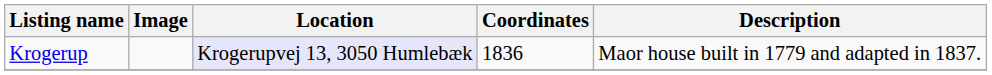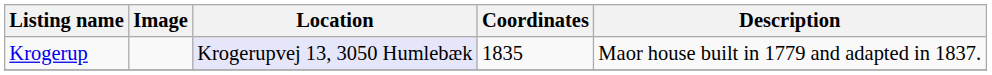 <table class="wikitable sortable">
 <tr>
 <th>Listing name</th>
 <th>Image</th>
 <th>Location</th>
 <th>Coordinates</th>
 <th>Description</th>
 </tr>
 <tr>
 <td><a href='#'>Krogerup</a></td>
 <td></td>
 <td style="background: lavender;">Krogerupvej 13, 3050 Humlebæk</td>
-<td>1836</td>
+<td>1835</td>
 <td>Maor house built in 1779 and adapted in 1837.</td>
 </tr>
 <tr>
 </tr>
 </table>
